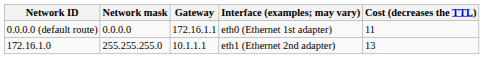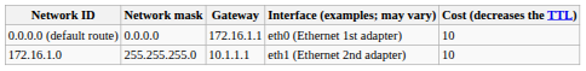 <table class="wikitable" border="1">
 <tr>
 <th>Network ID</th>
 <th>Network mask</th>
 <th>Gateway</th>
 <th>Interface (examples; may vary)</th>
 <th>Cost (decreases the <a href='#'>TTL</a>)</th>
 </tr>
 <tr>
 <td>0.0.0.0 (default route)</td>
 <td>0.0.0.0</td>
 <td>172.16.1.1</td>
 <td>eth0 (Ethernet 1st adapter)</td>
-<td>11</td>
+<td>10</td>
 </tr>
 <tr>
 <td>172.16.1.0</td>
 <td>255.255.255.0</td>
 <td>10.1.1.1</td>
 <td>eth1 (Ethernet 2nd adapter)</td>
-<td>13</td>
+<td>10</td>
 </tr>
 </table>
